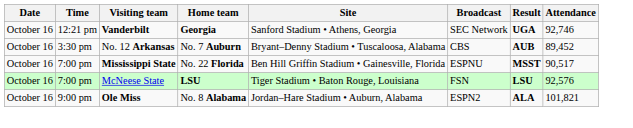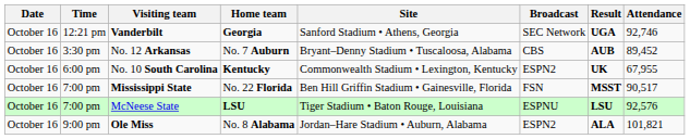 <table class="wikitable" style="font-size:95%;">
 <tr>
 <th>Date</th>
 <th>Time</th>
 <th>Visiting team</th>
 <th>Home team</th>
 <th>Site</th>
 <th>Broadcast</th>
 <th>Result</th>
 <th>Attendance</th>
 </tr>
 <tr bgcolor=>
 <td>October 16</td>
 <td>12:21 pm</td>
 <td><strong>Vanderbilt</strong></td>
 <td><strong>Georgia</strong></td>
 <td>Sanford Stadium • Athens, Georgia</td>
 <td>SEC Network</td>
 <td><strong>UGA</strong> </td>
 <td>92,746</td>
 </tr>
 <tr bgcolor=>
 <td>October 16</td>
 <td>3:30 pm</td>
 <td>No. 12 <strong>Arkansas</strong></td>
 <td>No. 7 <strong>Auburn</strong></td>
 <td>Bryant–Denny Stadium • Tuscaloosa, Alabama</td>
 <td>CBS</td>
 <td><strong>AUB</strong> </td>
 <td>89,452</td>
 </tr>
 <tr bgcolor=>
 <td>October 16</td>
+<td>6:00 pm</td>
+<td>No. 10 <strong>South Carolina</strong></td>
+<td><strong>Kentucky</strong></td>
+<td>Commonwealth Stadium • Lexington, Kentucky</td>
+<td>ESPN2</td>
+<td><strong>UK</strong> </td>
+<td>67,955</td>
+</tr>
+<tr bgcolor=>
+<td>October 16</td>
 <td>7:00 pm</td>
 <td><strong>Mississippi State</strong></td>
 <td>No. 22 <strong>Florida</strong></td>
 <td>Ben Hill Griffin Stadium • Gainesville, Florida</td>
-<td>ESPNU</td>
+<td>FSN</td>
 <td><strong>MSST</strong> </td>
 <td>90,517</td>
 </tr>
 <tr bgcolor=#ccffcc>
 <td>October 16</td>
 <td>7:00 pm</td>
 <td><a href='#'>McNeese State</a></td>
 <td><strong>LSU</strong></td>
 <td>Tiger Stadium • Baton Rouge, Louisiana</td>
-<td>FSN</td>
+<td>ESPNU</td>
 <td><strong>LSU</strong> </td>
 <td>92,576</td>
 </tr>
 <tr bgcolor=>
 <td>October 16</td>
 <td>9:00 pm</td>
 <td><strong>Ole Miss</strong></td>
 <td>No. 8 <strong>Alabama</strong></td>
 <td>Jordan–Hare Stadium • Auburn, Alabama</td>
 <td>ESPN2</td>
 <td><strong>ALA</strong> </td>
 <td>101,821</td>
 </tr>
 </table>
